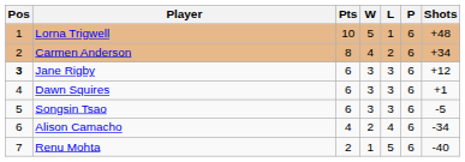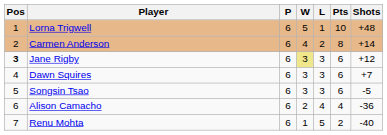 <table class="wikitable" style="font-size: 100%">
 <tr>
 <th width=20>Pos</th>
 <th width=400>Player</th>
-<th width=20>Pts</th>
+<th width=20>P</th>
 <th width=20>W</th>
 <th width=20>L</th>
-<th width=20>P</th>
+<th width=20>Pts</th>
 <th width=30>Shots</th>
 </tr>
 <tr align=center style="background: #E6B88A;">
 <td>1</td>
 <td align="left"> <a href='#'>Lorna Trigwell</a></td>
-<td>10</td>
+<td>6</td>
 <td>5</td>
 <td>1</td>
-<td>6</td>
+<td>10</td>
 <td>+48</td>
 </tr>
 <tr align=center style="background: #E6B88A;">
 <td>2</td>
 <td align="left"> <a href='#'>Carmen Anderson</a></td>
-<td>8</td>
+<td>6</td>
 <td>4</td>
 <td>2</td>
-<td>6</td>
-<td>+34</td>
+<td>8</td>
+<td>+14</td>
 </tr>
 <tr align=center>
 <td><strong>3</strong></td>
 <td align="left"> <a href='#'>Jane Rigby</a></td>
 <td>6</td>
-<td>3</td>
+<td style="background: khaki;">3</td>
 <td>3</td>
 <td>6</td>
 <td>+12</td>
 </tr>
 <tr align=center>
 <td>4</td>
 <td align="left"> <a href='#'>Dawn Squires</a></td>
 <td>6</td>
 <td>3</td>
 <td>3</td>
 <td>6</td>
-<td>+1</td>
+<td>+7</td>
 </tr>
 <tr align=center>
 <td>5</td>
 <td align="left"> <a href='#'>Songsin Tsao</a></td>
 <td>6</td>
 <td>3</td>
 <td>3</td>
 <td>6</td>
 <td>-5</td>
 </tr>
 <tr align=center>
 <td>6</td>
 <td align="left"> <a href='#'>Alison Camacho</a></td>
-<td>4</td>
+<td>6</td>
 <td>2</td>
 <td>4</td>
-<td>6</td>
-<td>-34</td>
+<td>4</td>
+<td>-36</td>
 </tr>
 <tr align=center>
 <td>7</td>
 <td align="left"> <a href='#'>Renu Mohta</a></td>
-<td>2</td>
+<td>6</td>
 <td>1</td>
 <td>5</td>
-<td>6</td>
+<td>2</td>
 <td>-40</td>
 </tr>
 </table>
